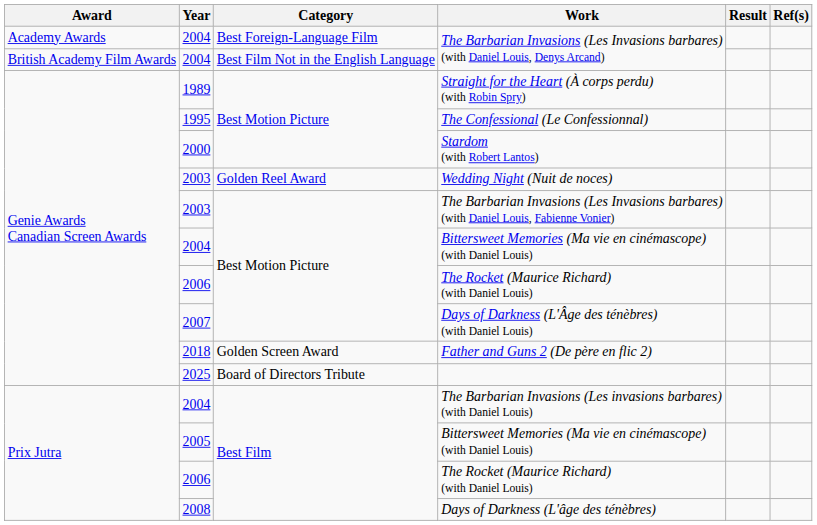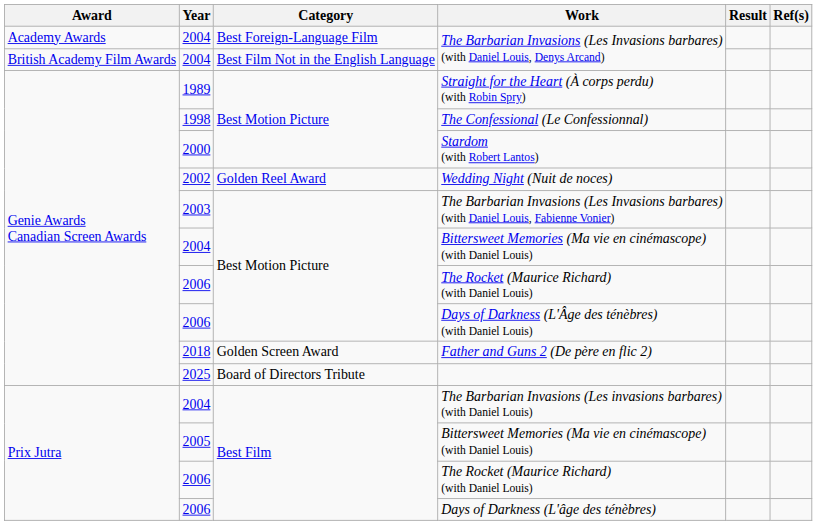 <table class="wikitable plainrowheaders sortable">
 <tr>
 <th>Award</th>
 <th>Year</th>
 <th>Category</th>
 <th>Work</th>
 <th>Result</th>
 <th>Ref(s)</th>
 </tr>
 <tr>
 <td><a href='#'>Academy Awards</a></td>
 <td><a href='#'>2004</a></td>
 <td><a href='#'>Best Foreign-Language Film</a></td>
 <td rowspan=2><em><a href='#'>The Barbarian Invasions</a> (Les Invasions barbares)</em><br><small>(with <a href='#'>Daniel Louis</a>, <a href='#'>Denys Arcand</a>)</small></td>
 <td></td>
 <td></td>
 </tr>
 <tr>
 <td><a href='#'>British Academy Film Awards</a></td>
 <td><a href='#'>2004</a></td>
 <td><a href='#'>Best Film Not in the English Language</a></td>
 <td></td>
 <td></td>
 </tr>
 <tr>
 <td rowspan=10><a href='#'>Genie Awards</a><br><a href='#'>Canadian Screen Awards</a></td>
 <td><a href='#'>1989</a></td>
 <td rowspan=3><a href='#'>Best Motion Picture</a></td>
 <td><em><a href='#'>Straight for the Heart</a> (À corps perdu)</em><br><small>(with <a href='#'>Robin Spry</a>)</small></td>
 <td></td>
 <td></td>
 </tr>
 <tr>
-<td><a href='#'>1995</a></td>
+<td><a href='#'>1998</a></td>
 <td><em><a href='#'>The Confessional</a> (Le Confessionnal)</em></td>
 <td></td>
 <td></td>
 </tr>
 <tr>
 <td><a href='#'>2000</a></td>
 <td><em><a href='#'>Stardom</a></em><br><small>(with <a href='#'>Robert Lantos</a>)</small></td>
 <td></td>
 <td></td>
 </tr>
 <tr>
-<td><a href='#'>2003</a></td>
+<td><a href='#'>2002</a></td>
 <td><a href='#'>Golden Reel Award</a></td>
 <td><em><a href='#'>Wedding Night</a> (Nuit de noces)</em></td>
 <td></td>
 <td></td>
 </tr>
 <tr>
 <td><a href='#'>2003</a></td>
 <td rowspan=4>Best Motion Picture</td>
 <td><em>The Barbarian Invasions (Les Invasions barbares)</em><br><small>(with <a href='#'>Daniel Louis</a>, <a href='#'>Fabienne Vonier</a>)</small></td>
 <td></td>
 <td></td>
 </tr>
 <tr>
 <td><a href='#'>2004</a></td>
 <td><em><a href='#'>Bittersweet Memories</a> (Ma vie en cinémascope)</em><br><small>(with Daniel Louis)</small></td>
 <td></td>
 <td></td>
 </tr>
 <tr>
 <td><a href='#'>2006</a></td>
 <td><em><a href='#'>The Rocket</a> (Maurice Richard)</em><br><small>(with Daniel Louis)</small></td>
 <td></td>
 <td></td>
 </tr>
 <tr>
-<td><a href='#'>2007</a></td>
+<td><a href='#'>2006</a></td>
 <td><em><a href='#'>Days of Darkness</a> (L'Âge des ténèbres)</em><br><small>(with Daniel Louis)</small></td>
 <td></td>
 <td></td>
 </tr>
 <tr>
 <td><a href='#'>2018</a></td>
 <td>Golden Screen Award</td>
 <td><em><a href='#'>Father and Guns 2</a> (De père en flic 2)</em></td>
 <td></td>
 <td></td>
 </tr>
 <tr>
 <td><a href='#'>2025</a></td>
 <td>Board of Directors Tribute</td>
 <td></td>
 <td></td>
 <td></td>
 </tr>
 <tr>
 <td rowspan=4><a href='#'>Prix Jutra</a></td>
 <td><a href='#'>2004</a></td>
 <td rowspan=4><a href='#'>Best Film</a></td>
 <td><em>The Barbarian Invasions (Les invasions barbares)</em><br><small>(with Daniel Louis)</small></td>
 <td></td>
 <td></td>
 </tr>
 <tr>
 <td><a href='#'>2005</a></td>
 <td><em>Bittersweet Memories (Ma vie en cinémascope)</em><br><small>(with Daniel Louis)</small></td>
 <td></td>
 <td></td>
 </tr>
 <tr>
 <td><a href='#'>2006</a></td>
 <td><em>The Rocket (Maurice Richard)</em><br><small>(with Daniel Louis)</small></td>
 <td></td>
 <td></td>
 </tr>
 <tr>
-<td><a href='#'>2008</a></td>
+<td><a href='#'>2006</a></td>
 <td><em>Days of Darkness (L'âge des ténèbres)</em></td>
 <td></td>
 <td></td>
 </tr>
 </table>
